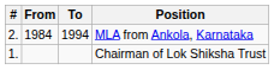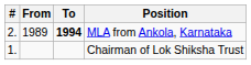 <table class="wikitable sortable">
 <tr>
 <th>#</th>
 <th>From</th>
 <th>To</th>
 <th>Position</th>
 </tr>
 <tr>
 <td>2.</td>
-<td>1984</td>
-<td>1994</td>
+<td>1989</td>
+<td><strong>1994</strong></td>
 <td><a href='#'>MLA</a> from <a href='#'>Ankola</a>, <a href='#'>Karnataka</a></td>
 </tr>
 <tr>
 <td>1.</td>
 <td></td>
 <td></td>
 <td>Chairman of Lok Shiksha Trust</td>
 </tr>
 </table>
